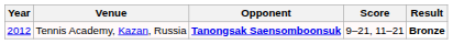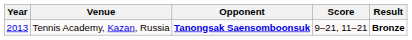 <table class="sortable wikitable" style="font-size: 90%;">
 <tr>
 <th>Year</th>
 <th>Venue</th>
 <th>Opponent</th>
 <th>Score</th>
 <th>Result</th>
 </tr>
 <tr style="background:#FFFAFA">
-<td align="center"><a href='#'>2012</a></td>
+<td align="center"><a href='#'>2013</a></td>
 <td align="left">Tennis Academy, <a href='#'>Kazan</a>, Russia</td>
 <td align="left"><strong> <a href='#'>Tanongsak Saensomboonsuk</a></strong></td>
 <td align="left">9–21, 11–21</td>
 <td style="text-align:left; background:white"> <strong>Bronze</strong></td>
 </tr>
 </table>
